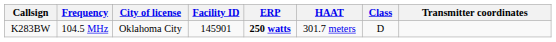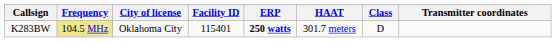 <table class="wikitable" style="margin: 1em auto 1em auto;text-align:center;">
 <tr>
 <th style="width:75px">Callsign</th>
 <th style="width:80px"><a href='#'>Frequency</a></th>
 <th style="width:110px"><a href='#'>City of license</a></th>
 <th style="width:80px"><a href='#'>Facility ID</a></th>
 <th style="width:75px"><a href='#'>ERP</a></th>
 <th style="width:95px"><a href='#'>HAAT</a></th>
 <th style="width:50px"><a href='#'>Class</a></th>
 <th style="width:230px">Transmitter coordinates</th>
 </tr>
 <tr>
 <td>K283BW</td>
-<td>104.5 <a href='#'>MHz</a></td>
+<td style="background: khaki;">104.5 <a href='#'>MHz</a></td>
 <td>Oklahoma City</td>
-<td>145901</td>
+<td>115401</td>
 <td><strong>250 <a href='#'>watts</a></strong></td>
 <td>301.7 <a href='#'>meters</a></td>
 <td>D</td>
 <td></td>
 </tr>
 </table>
